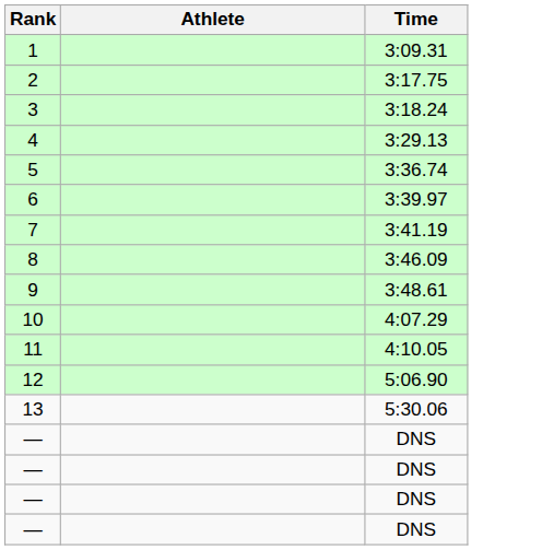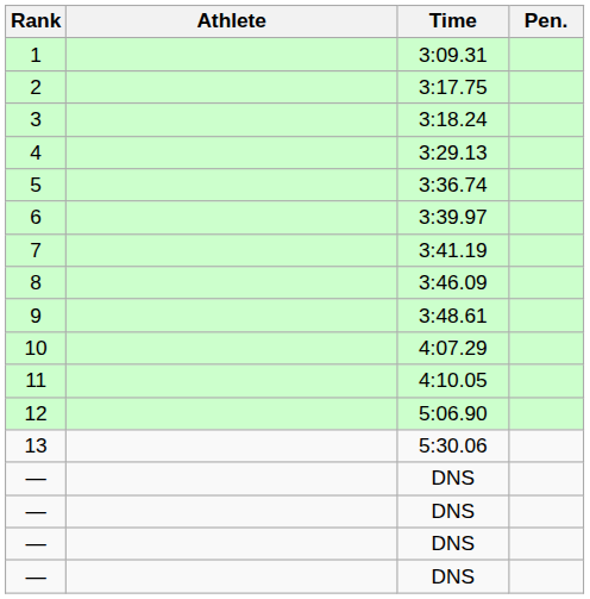 <table class=wikitable style="text-align:center">
 <tr>
 <th width=40>Rank</th>
 <th width=250>Athlete</th>
 <th width=80>Time</th>
+<th width=50>Pen.</th>
 </tr>
 <tr bgcolor=ccffcc>
 <td>1</td>
 <td align=left></td>
 <td>3:09.31</td>
+<td></td>
 </tr>
 <tr bgcolor=ccffcc>
 <td>2</td>
 <td align=left></td>
 <td>3:17.75</td>
+<td></td>
 </tr>
 <tr bgcolor=ccffcc>
 <td>3</td>
 <td align=left></td>
 <td>3:18.24</td>
+<td></td>
 </tr>
 <tr bgcolor=ccffcc>
 <td>4</td>
 <td align=left></td>
 <td>3:29.13</td>
+<td></td>
 </tr>
 <tr bgcolor=ccffcc>
 <td>5</td>
 <td align=left></td>
 <td>3:36.74</td>
+<td></td>
 </tr>
 <tr bgcolor=ccffcc>
 <td>6</td>
 <td align=left></td>
 <td>3:39.97</td>
+<td></td>
 </tr>
 <tr bgcolor=ccffcc>
 <td>7</td>
 <td align=left></td>
 <td>3:41.19</td>
+<td></td>
 </tr>
 <tr bgcolor=ccffcc>
 <td>8</td>
 <td align=left></td>
 <td>3:46.09</td>
+<td></td>
 </tr>
 <tr bgcolor=ccffcc>
 <td>9</td>
 <td align=left></td>
 <td>3:48.61</td>
+<td></td>
 </tr>
 <tr bgcolor=ccffcc>
 <td>10</td>
 <td align=left></td>
 <td>4:07.29</td>
+<td></td>
 </tr>
 <tr bgcolor=ccffcc>
 <td>11</td>
 <td align=left></td>
 <td>4:10.05</td>
+<td></td>
 </tr>
 <tr bgcolor=ccffcc>
 <td>12</td>
 <td align=left></td>
 <td>5:06.90</td>
+<td></td>
 </tr>
 <tr>
 <td>13</td>
 <td align=left></td>
 <td>5:30.06</td>
+<td></td>
 </tr>
 <tr>
 <td>—</td>
 <td align=left></td>
 <td>DNS</td>
+<td></td>
 </tr>
 <tr>
 <td>—</td>
 <td align=left></td>
 <td>DNS</td>
+<td></td>
 </tr>
 <tr>
 <td>—</td>
 <td align=left></td>
 <td>DNS</td>
+<td></td>
 </tr>
 <tr>
 <td>—</td>
 <td align=left></td>
 <td>DNS</td>
+<td></td>
 </tr>
 </table>
